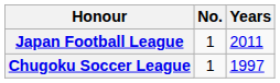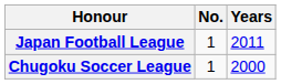 <table class="wikitable plainrowheaders">
 <tr>
 <th scope=col>Honour</th>
 <th scope=col>No.</th>
 <th scope=col>Years</th>
 </tr>
 <tr>
 <th scope=row><a href='#'>Japan Football League</a></th>
 <td align="center">1</td>
 <td><a href='#'>2011</a></td>
 </tr>
 <tr>
 <th scope=row><a href='#'>Chugoku Soccer League</a></th>
 <td align="center">1</td>
-<td><a href='#'>1997</a></td>
+<td><a href='#'>2000</a></td>
 </tr>
 </table>
